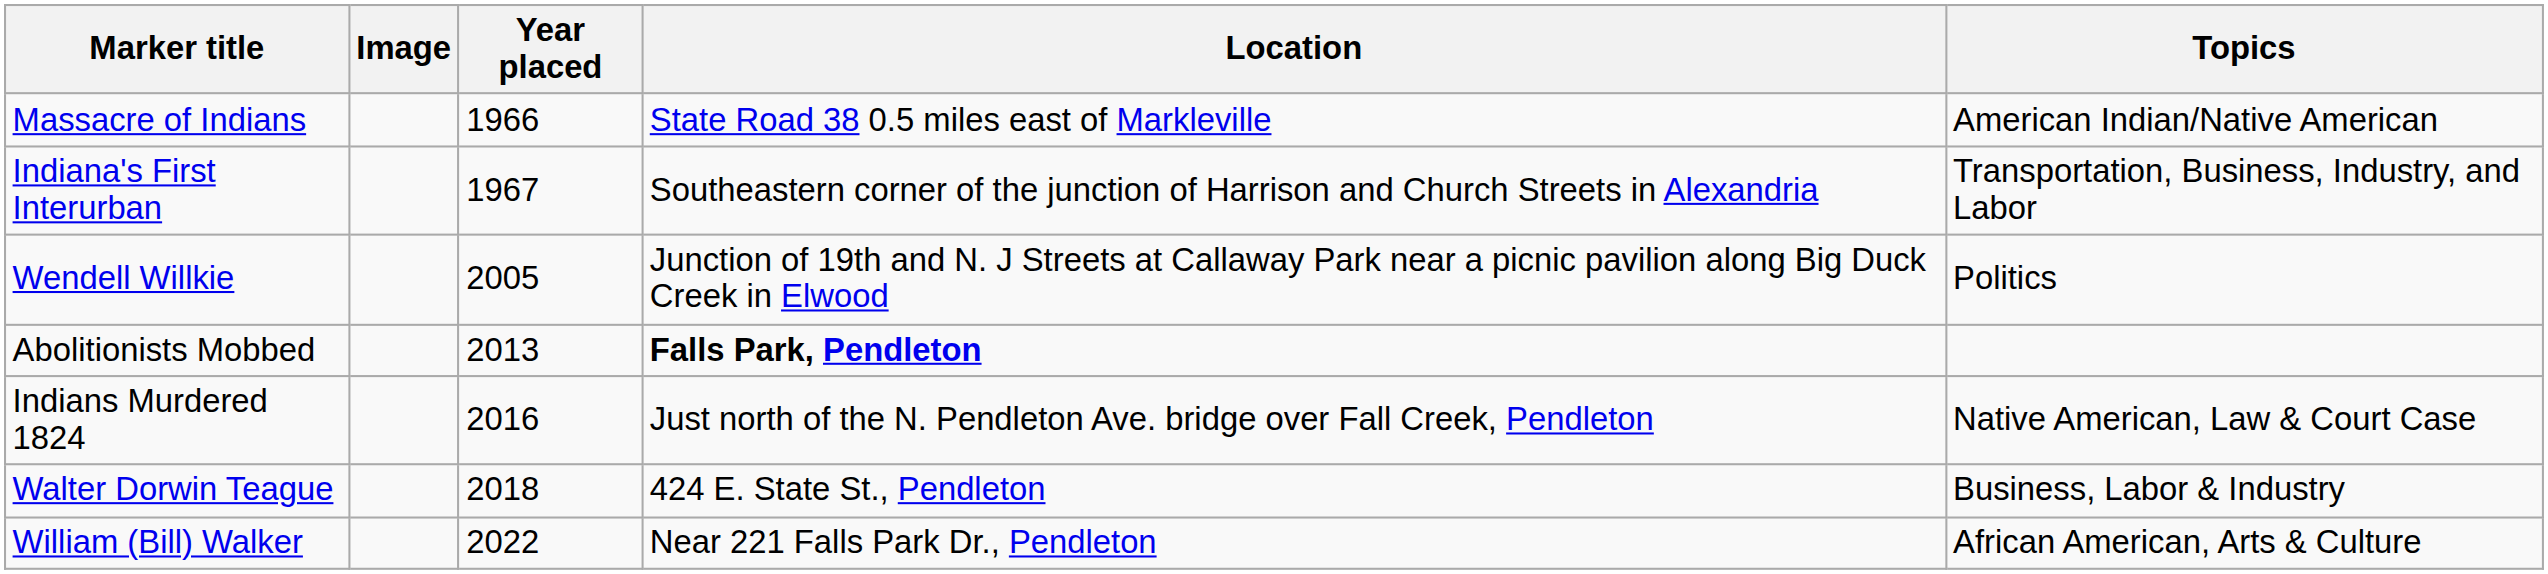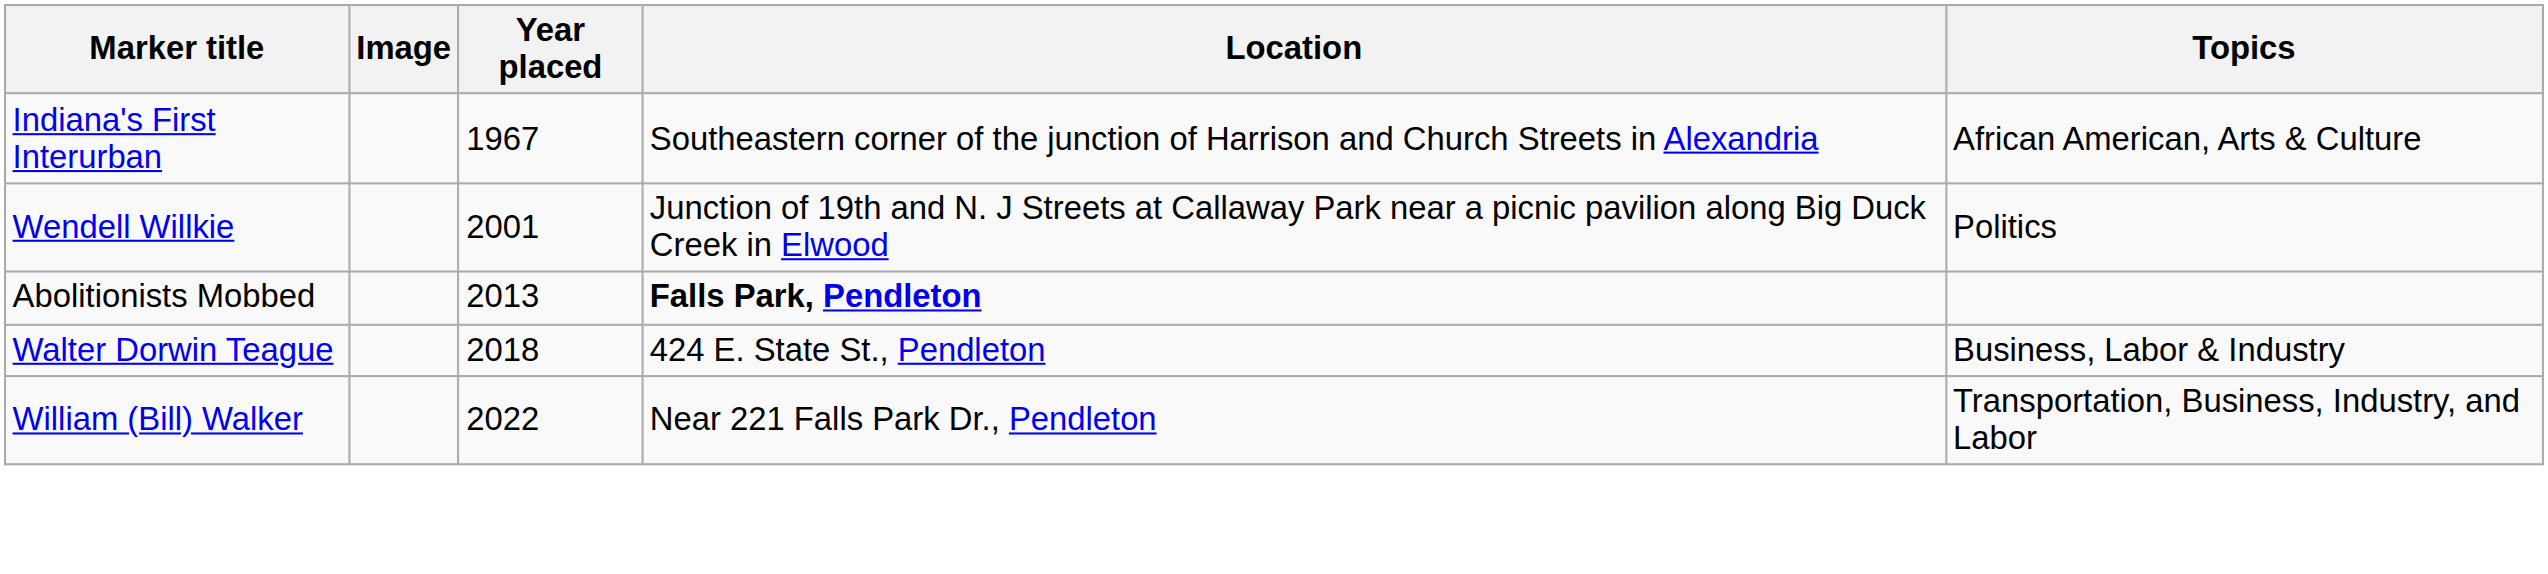 <table class="wikitable sortable" style="width:98%">
 <tr>
 <th>Marker title</th>
 <th class="unsortable">Image</th>
 <th>Year placed</th>
 <th>Location</th>
 <th>Topics</th>
 </tr>
-<tr>
-<td><a href='#'>Massacre of Indians</a></td>
-<td></td>
-<td>1966</td>
-<td><a href='#'>State Road 38</a> 0.5 miles east of <a href='#'>Markleville</a><br><small></small></td>
-<td>American Indian/Native American</td>
-</tr>
 <tr ->
 <td><a href='#'>Indiana's First Interurban</a></td>
 <td></td>
 <td>1967</td>
 <td>Southeastern corner of the junction of Harrison and Church Streets in <a href='#'>Alexandria</a><br><small></small></td>
-<td>Transportation, Business, Industry, and Labor</td>
+<td>African American, Arts & Culture</td>
 </tr>
 <tr ->
 <td><a href='#'>Wendell Willkie</a></td>
 <td></td>
-<td>2005</td>
+<td>2001</td>
 <td>Junction of 19th and N. J Streets at Callaway Park near a picnic pavilion along Big Duck Creek in <a href='#'>Elwood</a><br><small></small></td>
 <td>Politics</td>
 </tr>
 <tr>
 <td>Abolitionists Mobbed</td>
 <td></td>
 <td>2013</td>
 <td><strong>Falls Park, <a href='#'>Pendleton</a><br><small></small></strong></td>
 <td></td>
-</tr>
-<tr>
-<td>Indians Murdered 1824</td>
-<td></td>
-<td>2016</td>
-<td>Just north of the N. Pendleton Ave. bridge over Fall Creek, <a href='#'>Pendleton</a><br><small></small></td>
-<td>Native American, Law & Court Case</td>
 </tr>
 <tr>
 <td><a href='#'>Walter Dorwin Teague</a></td>
 <td></td>
 <td>2018</td>
 <td>424 E. State St., <a href='#'>Pendleton</a><br><small></small></td>
 <td>Business, Labor & Industry</td>
 </tr>
 <tr>
 <td><a href='#'>William (Bill) Walker</a></td>
 <td></td>
 <td>2022</td>
 <td>Near 221 Falls Park Dr., <a href='#'>Pendleton</a><br><small></small></td>
-<td>African American, Arts & Culture</td>
+<td>Transportation, Business, Industry, and Labor</td>
 </tr>
 </table>
